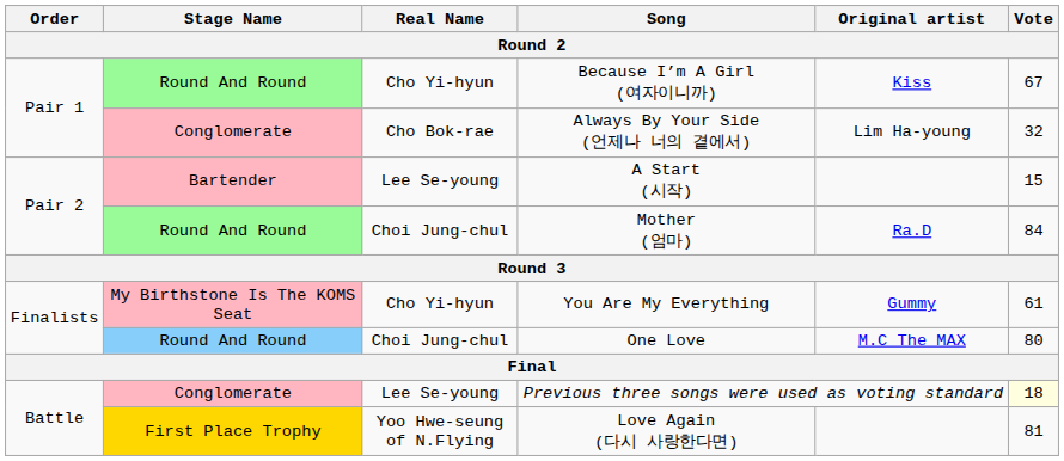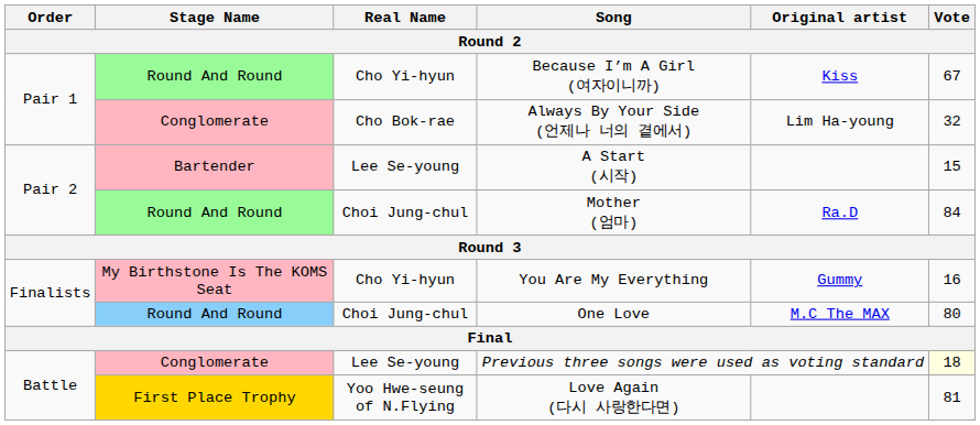 <table class="wikitable" style="text-align:center; width:95%;">
 <tr>
 <th style="width:1%">Order</th>
 <th style="width:20%;">Stage Name</th>
 <th style="width:12%">Real Name</th>
 <th style="width:23%;">Song</th>
 <th style="width:15%;">Original artist</th>
 <th style="width:1%;">Vote</th>
 </tr>
 <tr>
 <th colspan=6>Round 2</th>
 </tr>
 <tr>
 <td rowspan=2>Pair 1</td>
 <td bgcolor="palegreen">Round And Round</td>
 <td>Cho Yi-hyun</td>
 <td>Because I’m A Girl<br>(여자이니까)</td>
 <td><a href='#'>Kiss</a></td>
 <td>67</td>
 </tr>
 <tr>
 <td bgcolor="lightpink">Conglomerate</td>
 <td>Cho Bok-rae</td>
 <td>Always By Your Side<br>(언제나 너의 곁에서)</td>
 <td>Lim Ha-young</td>
 <td>32</td>
 </tr>
 <tr>
 <td rowspan=2>Pair 2</td>
 <td bgcolor="lightpink">Bartender</td>
 <td>Lee Se-young</td>
 <td>A Start<br>(시작)</td>
 <td></td>
 <td>15</td>
 </tr>
 <tr>
 <td bgcolor="palegreen">Round And Round</td>
 <td>Choi Jung-chul</td>
 <td>Mother<br>(엄마)</td>
 <td><a href='#'>Ra.D</a></td>
 <td>84</td>
 </tr>
 <tr>
 <th colspan=6>Round 3</th>
 </tr>
 <tr>
 <td rowspan=2>Finalists</td>
 <td bgcolor="lightpink">My Birthstone Is The KOMS Seat</td>
 <td>Cho Yi-hyun</td>
 <td>You Are My Everything</td>
 <td><a href='#'>Gummy</a></td>
-<td>61</td>
+<td>16</td>
 </tr>
 <tr>
 <td bgcolor="lightskyblue">Round And Round</td>
 <td>Choi Jung-chul</td>
 <td>One Love</td>
 <td><a href='#'>M.C The MAX</a></td>
 <td>80</td>
 </tr>
 <tr>
 <th colspan=6>Final</th>
 </tr>
 <tr>
 <td rowspan=2>Battle</td>
 <td bgcolor="lightpink">Conglomerate</td>
 <td>Lee Se-young</td>
 <td colspan=2><em>Previous three songs were used as voting standard</em></td>
 <td style="background: lightyellow;">18</td>
 </tr>
 <tr>
 <td bgcolor="gold">First Place Trophy</td>
 <td>Yoo Hwe-seung of N.Flying</td>
 <td>Love Again<br>(다시 사랑한다면)</td>
 <td></td>
 <td>81</td>
 </tr>
 </table>
